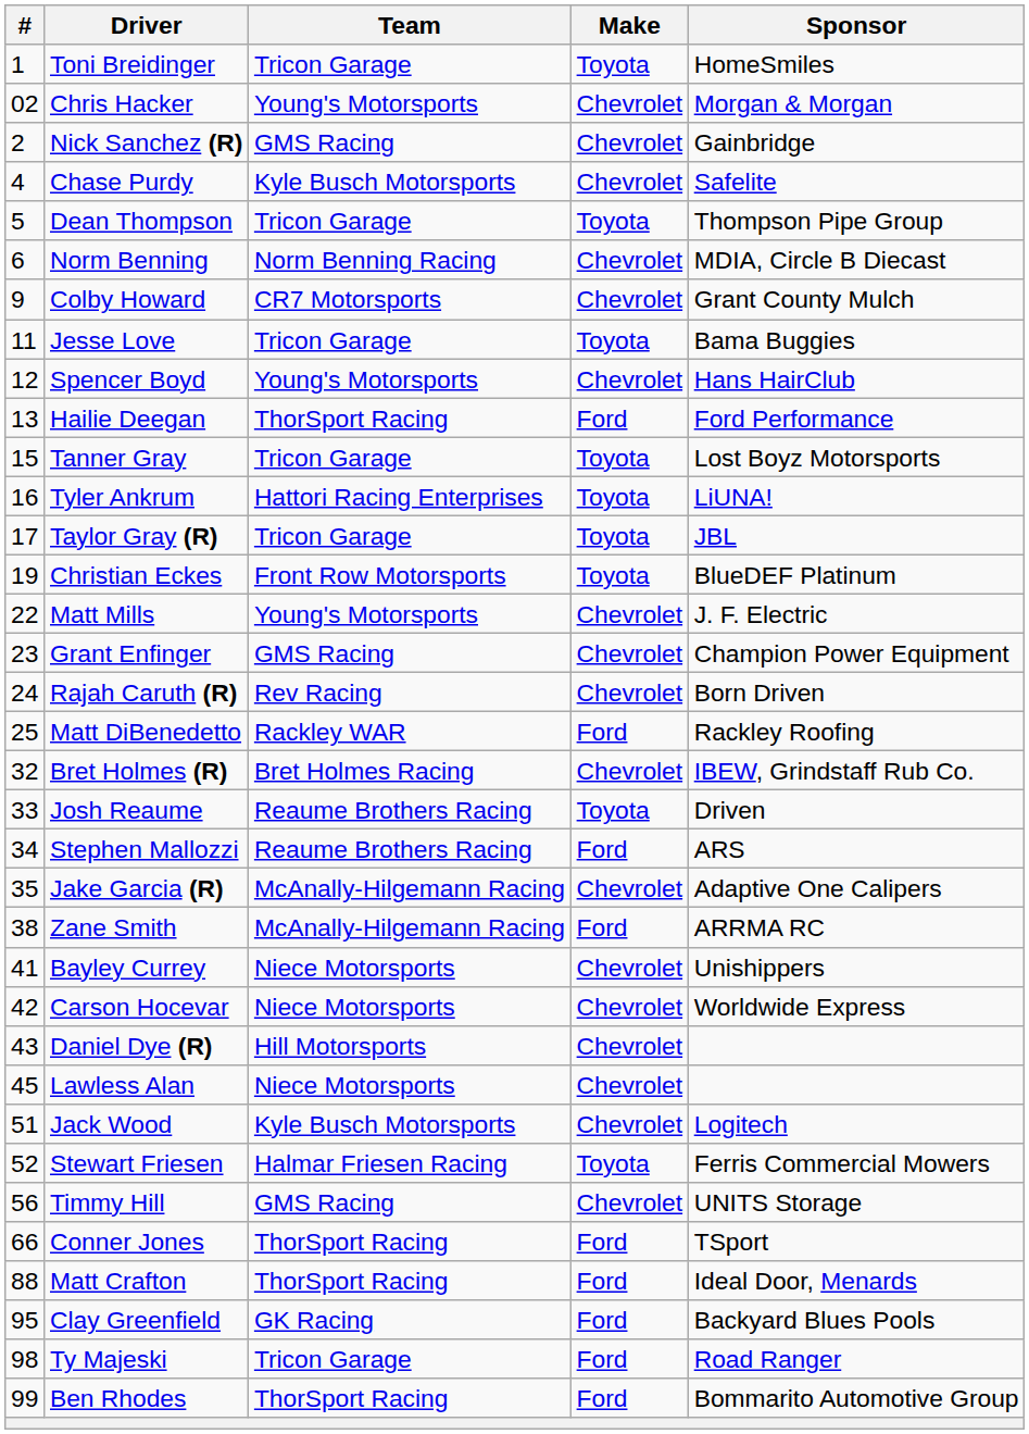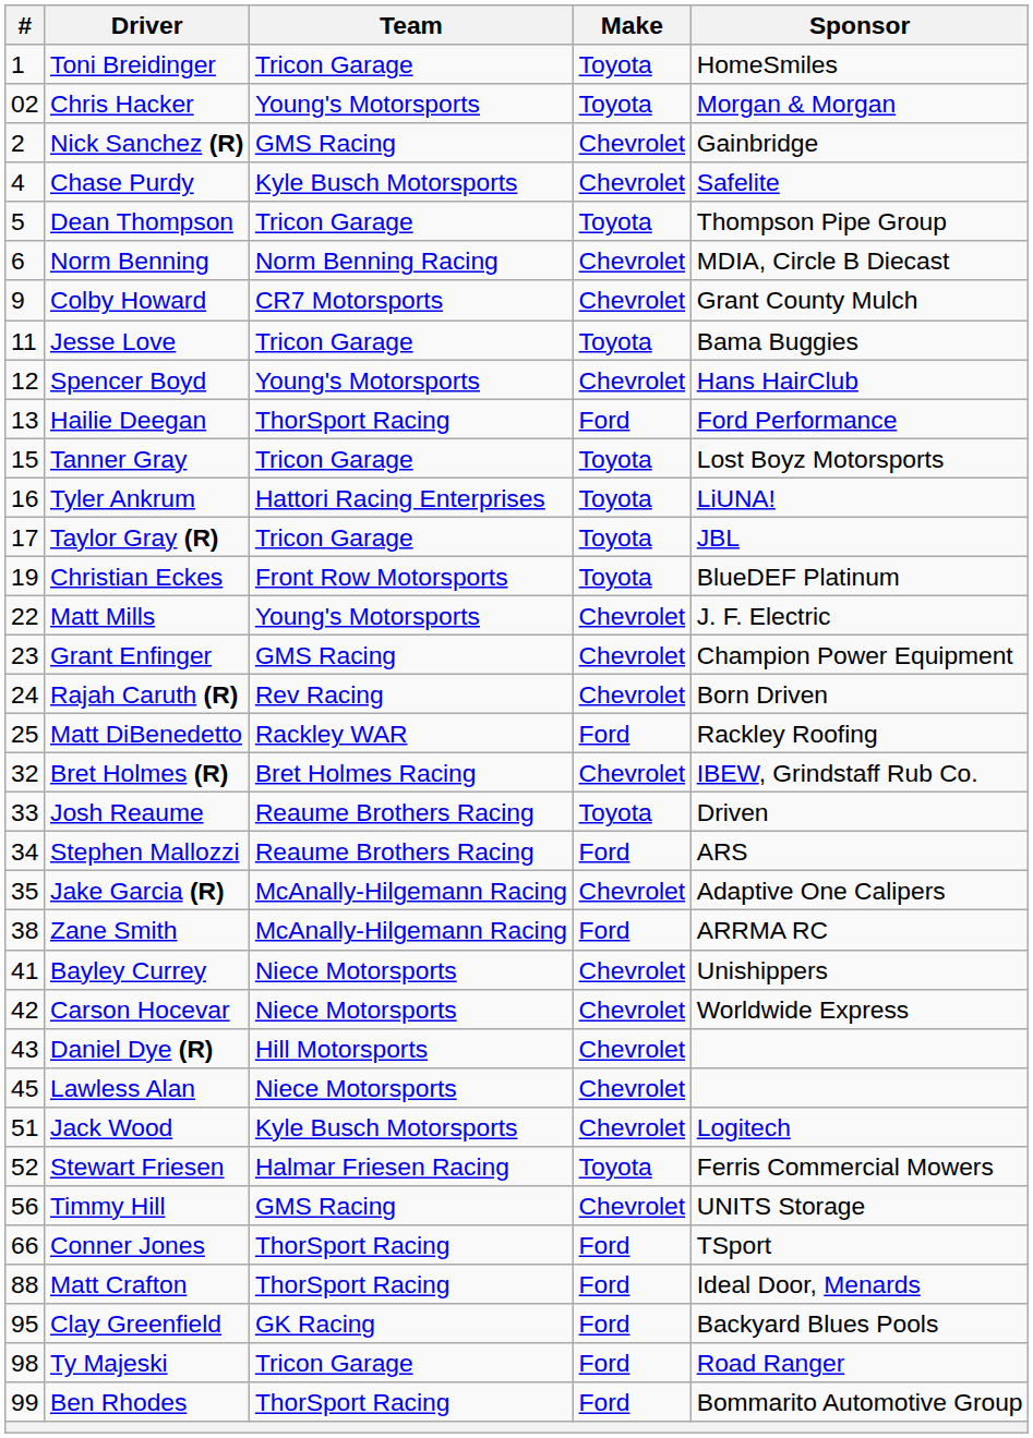 <table class="wikitable" style="font-size: 95%;">
 <tr>
 <th>#</th>
 <th>Driver</th>
 <th>Team</th>
 <th>Make</th>
 <th>Sponsor</th>
 </tr>
 <tr>
 <td>1</td>
 <td><a href='#'>Toni Breidinger</a></td>
 <td><a href='#'>Tricon Garage</a></td>
 <td><a href='#'>Toyota</a></td>
 <td>HomeSmiles</td>
 </tr>
 <tr>
 <td>02</td>
 <td><a href='#'>Chris Hacker</a></td>
 <td><a href='#'>Young's Motorsports</a></td>
-<td><a href='#'>Chevrolet</a></td>
+<td><a href='#'>Toyota</a></td>
 <td><a href='#'>Morgan & Morgan</a></td>
 </tr>
 <tr>
 <td>2</td>
 <td><a href='#'>Nick Sanchez</a> <strong>(R)</strong></td>
 <td><a href='#'>GMS Racing</a></td>
 <td><a href='#'>Chevrolet</a></td>
 <td>Gainbridge</td>
 </tr>
 <tr>
 <td>4</td>
 <td><a href='#'>Chase Purdy</a></td>
 <td><a href='#'>Kyle Busch Motorsports</a></td>
 <td><a href='#'>Chevrolet</a></td>
 <td><a href='#'>Safelite</a></td>
 </tr>
 <tr>
 <td>5</td>
 <td><a href='#'>Dean Thompson</a></td>
 <td><a href='#'>Tricon Garage</a></td>
 <td><a href='#'>Toyota</a></td>
 <td>Thompson Pipe Group</td>
 </tr>
 <tr>
 <td>6</td>
 <td><a href='#'>Norm Benning</a></td>
 <td><a href='#'>Norm Benning Racing</a></td>
 <td><a href='#'>Chevrolet</a></td>
 <td>MDIA, Circle B Diecast</td>
 </tr>
 <tr>
 <td>9</td>
 <td><a href='#'>Colby Howard</a></td>
 <td><a href='#'>CR7 Motorsports</a></td>
 <td><a href='#'>Chevrolet</a></td>
 <td>Grant County Mulch</td>
 </tr>
 <tr>
 <td>11</td>
 <td><a href='#'>Jesse Love</a></td>
 <td><a href='#'>Tricon Garage</a></td>
 <td><a href='#'>Toyota</a></td>
 <td>Bama Buggies</td>
 </tr>
 <tr>
 <td>12</td>
 <td><a href='#'>Spencer Boyd</a></td>
 <td><a href='#'>Young's Motorsports</a></td>
 <td><a href='#'>Chevrolet</a></td>
 <td><a href='#'>Hans HairClub</a></td>
 </tr>
 <tr>
 <td>13</td>
 <td><a href='#'>Hailie Deegan</a></td>
 <td><a href='#'>ThorSport Racing</a></td>
 <td><a href='#'>Ford</a></td>
 <td><a href='#'>Ford Performance</a></td>
 </tr>
 <tr>
 <td>15</td>
 <td><a href='#'>Tanner Gray</a></td>
 <td><a href='#'>Tricon Garage</a></td>
 <td><a href='#'>Toyota</a></td>
 <td>Lost Boyz Motorsports</td>
 </tr>
 <tr>
 <td>16</td>
 <td><a href='#'>Tyler Ankrum</a></td>
 <td><a href='#'>Hattori Racing Enterprises</a></td>
 <td><a href='#'>Toyota</a></td>
 <td><a href='#'>LiUNA!</a></td>
 </tr>
 <tr>
 <td>17</td>
 <td><a href='#'>Taylor Gray</a> <strong>(R)</strong></td>
 <td><a href='#'>Tricon Garage</a></td>
 <td><a href='#'>Toyota</a></td>
 <td><a href='#'>JBL</a></td>
 </tr>
 <tr>
 <td>19</td>
 <td><a href='#'>Christian Eckes</a></td>
 <td><a href='#'>Front Row Motorsports</a></td>
 <td><a href='#'>Toyota</a></td>
 <td>BlueDEF Platinum</td>
 </tr>
 <tr>
 <td>22</td>
 <td><a href='#'>Matt Mills</a></td>
 <td><a href='#'>Young's Motorsports</a></td>
 <td><a href='#'>Chevrolet</a></td>
 <td>J. F. Electric</td>
 </tr>
 <tr>
 <td>23</td>
 <td><a href='#'>Grant Enfinger</a></td>
 <td><a href='#'>GMS Racing</a></td>
 <td><a href='#'>Chevrolet</a></td>
 <td>Champion Power Equipment</td>
 </tr>
 <tr>
 <td>24</td>
 <td><a href='#'>Rajah Caruth</a> <strong>(R)</strong></td>
 <td><a href='#'>Rev Racing</a></td>
 <td><a href='#'>Chevrolet</a></td>
 <td>Born Driven</td>
 </tr>
 <tr>
 <td>25</td>
 <td nowrap=""><a href='#'>Matt DiBenedetto</a></td>
 <td><a href='#'>Rackley WAR</a></td>
 <td><a href='#'>Ford</a></td>
 <td>Rackley Roofing</td>
 </tr>
 <tr>
 <td>32</td>
 <td><a href='#'>Bret Holmes</a> <strong>(R)</strong></td>
 <td><a href='#'>Bret Holmes Racing</a></td>
 <td><a href='#'>Chevrolet</a></td>
 <td><a href='#'>IBEW</a>, Grindstaff Rub Co.</td>
 </tr>
 <tr>
 <td>33</td>
 <td><a href='#'>Josh Reaume</a></td>
 <td><a href='#'>Reaume Brothers Racing</a></td>
 <td><a href='#'>Toyota</a></td>
 <td>Driven</td>
 </tr>
 <tr>
 <td>34</td>
 <td><a href='#'>Stephen Mallozzi</a></td>
 <td><a href='#'>Reaume Brothers Racing</a></td>
 <td><a href='#'>Ford</a></td>
 <td>ARS</td>
 </tr>
 <tr>
 <td>35</td>
 <td><a href='#'>Jake Garcia</a> <strong>(R)</strong></td>
 <td><a href='#'>McAnally-Hilgemann Racing</a></td>
 <td><a href='#'>Chevrolet</a></td>
 <td>Adaptive One Calipers</td>
 </tr>
 <tr>
 <td>38</td>
 <td><a href='#'>Zane Smith</a></td>
 <td><a href='#'>McAnally-Hilgemann Racing</a></td>
 <td><a href='#'>Ford</a></td>
 <td>ARRMA RC</td>
 </tr>
 <tr>
 <td>41</td>
 <td><a href='#'>Bayley Currey</a></td>
 <td><a href='#'>Niece Motorsports</a></td>
 <td><a href='#'>Chevrolet</a></td>
 <td>Unishippers</td>
 </tr>
 <tr>
 <td>42</td>
 <td><a href='#'>Carson Hocevar</a></td>
 <td nowrap=""><a href='#'>Niece Motorsports</a></td>
 <td><a href='#'>Chevrolet</a></td>
 <td>Worldwide Express</td>
 </tr>
 <tr>
 <td>43</td>
 <td><a href='#'>Daniel Dye</a> <strong>(R)</strong></td>
 <td><a href='#'>Hill Motorsports</a></td>
 <td><a href='#'>Chevrolet</a></td>
 <td></td>
 </tr>
 <tr>
 <td>45</td>
 <td><a href='#'>Lawless Alan</a></td>
 <td><a href='#'>Niece Motorsports</a></td>
 <td><a href='#'>Chevrolet</a></td>
 <td></td>
 </tr>
 <tr>
 <td>51</td>
 <td><a href='#'>Jack Wood</a></td>
 <td><a href='#'>Kyle Busch Motorsports</a></td>
 <td><a href='#'>Chevrolet</a></td>
 <td><a href='#'>Logitech</a></td>
 </tr>
 <tr>
 <td>52</td>
 <td><a href='#'>Stewart Friesen</a></td>
 <td><a href='#'>Halmar Friesen Racing</a></td>
 <td><a href='#'>Toyota</a></td>
 <td>Ferris Commercial Mowers</td>
 </tr>
 <tr>
 <td>56</td>
 <td><a href='#'>Timmy Hill</a></td>
 <td nowrap=""><a href='#'>GMS Racing</a></td>
 <td><a href='#'>Chevrolet</a></td>
 <td>UNITS Storage</td>
 </tr>
 <tr>
 <td>66</td>
 <td><a href='#'>Conner Jones</a></td>
 <td><a href='#'>ThorSport Racing</a></td>
 <td><a href='#'>Ford</a></td>
 <td>TSport</td>
 </tr>
 <tr>
 <td>88</td>
 <td><a href='#'>Matt Crafton</a></td>
 <td><a href='#'>ThorSport Racing</a></td>
 <td><a href='#'>Ford</a></td>
 <td>Ideal Door, <a href='#'>Menards</a></td>
 </tr>
 <tr>
 <td>95</td>
 <td><a href='#'>Clay Greenfield</a></td>
 <td><a href='#'>GK Racing</a></td>
 <td><a href='#'>Ford</a></td>
 <td>Backyard Blues Pools</td>
 </tr>
 <tr>
 <td>98</td>
 <td><a href='#'>Ty Majeski</a></td>
 <td><a href='#'>Tricon Garage</a></td>
 <td><a href='#'>Ford</a></td>
 <td><a href='#'>Road Ranger</a></td>
 </tr>
 <tr>
 <td>99</td>
 <td><a href='#'>Ben Rhodes</a></td>
 <td><a href='#'>ThorSport Racing</a></td>
 <td><a href='#'>Ford</a></td>
 <td>Bommarito Automotive Group</td>
 </tr>
 <tr>
 <th colspan="5"></th>
 </tr>
 </table>
